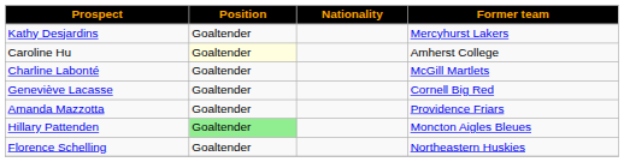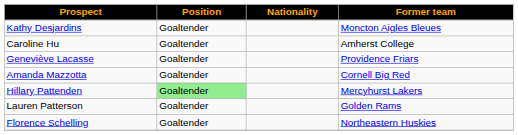 <table class="wikitable" width="65%">
 <tr align="center"  style="background:black;color:orange;">
 <td><strong>Prospect</strong></td>
 <td><strong>Position</strong></td>
 <td><strong>Nationality</strong></td>
 <td><strong>Former team</strong></td>
 </tr>
 <tr>
 <td><a href='#'>Kathy Desjardins</a></td>
 <td>Goaltender</td>
 <td></td>
-<td><a href='#'>Mercyhurst Lakers</a></td>
+<td><a href='#'>Moncton Aigles Bleues</a></td>
 </tr>
 <tr>
 <td>Caroline Hu</td>
-<td style="background: lightyellow;">Goaltender</td>
+<td>Goaltender</td>
 <td></td>
 <td>Amherst College</td>
-</tr>
-<tr>
-<td><a href='#'>Charline Labonté</a></td>
-<td>Goaltender</td>
-<td></td>
-<td><a href='#'>McGill Martlets</a></td>
 </tr>
 <tr>
 <td><a href='#'>Geneviève Lacasse</a></td>
 <td>Goaltender</td>
 <td></td>
-<td><a href='#'>Cornell Big Red</a></td>
+<td><a href='#'>Providence Friars</a></td>
 </tr>
 <tr>
 <td><a href='#'>Amanda Mazzotta</a></td>
 <td>Goaltender</td>
 <td></td>
-<td><a href='#'>Providence Friars</a></td>
+<td><a href='#'>Cornell Big Red</a></td>
 </tr>
 <tr>
 <td><a href='#'>Hillary Pattenden</a></td>
 <td style="background: lightgreen;">Goaltender</td>
 <td></td>
-<td><a href='#'>Moncton Aigles Bleues</a></td>
+<td><a href='#'>Mercyhurst Lakers</a></td>
+</tr>
+<tr>
+<td>Lauren Patterson</td>
+<td>Goaltender</td>
+<td></td>
+<td><a href='#'>Golden Rams</a></td>
 </tr>
 <tr>
 <td><a href='#'>Florence Schelling</a></td>
 <td>Goaltender</td>
 <td></td>
 <td><a href='#'>Northeastern Huskies</a></td>
 </tr>
 <tr>
 </tr>
 </table>
